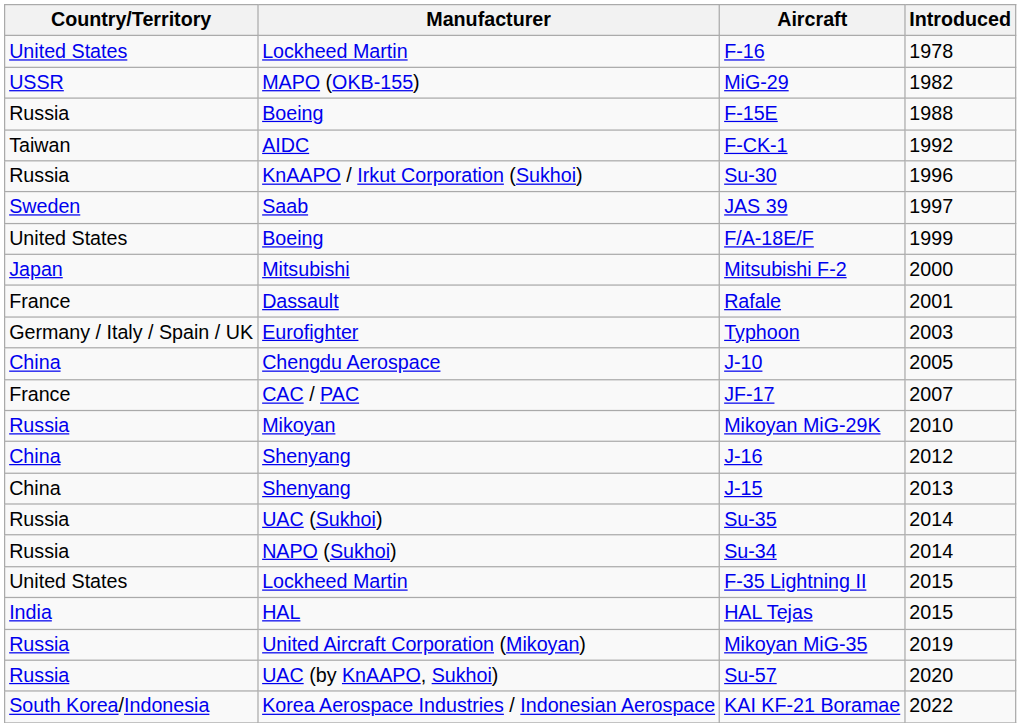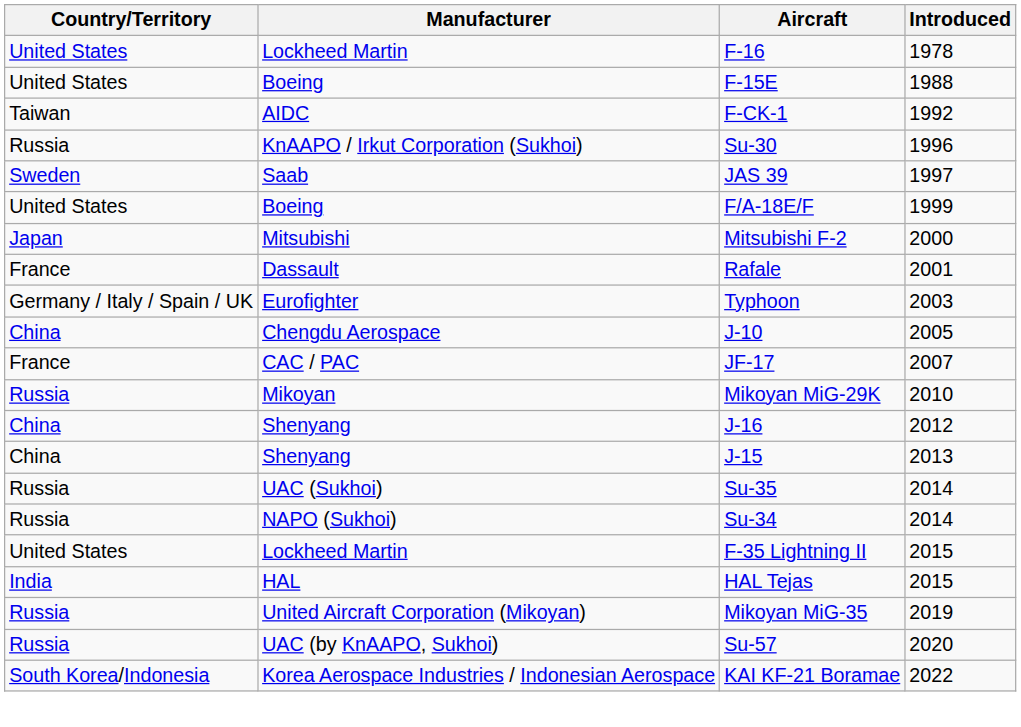 <table class="wikitable sortable">
 <tr>
 <th>Country/Territory</th>
 <th>Manufacturer</th>
 <th>Aircraft</th>
 <th>Introduced</th>
 </tr>
 <tr>
 <td><a href='#'>United States</a></td>
 <td><a href='#'>Lockheed Martin</a></td>
 <td><a href='#'>F-16</a></td>
 <td>1978</td>
 </tr>
 <tr>
-<td><a href='#'>USSR</a></td>
-<td><a href='#'>MAPO</a> (<a href='#'>OKB-155</a>)</td>
-<td><a href='#'>MiG-29</a></td>
-<td>1982</td>
-</tr>
-<tr>
-<td>Russia</td>
+<td>United States</td>
 <td><a href='#'>Boeing</a></td>
 <td><a href='#'>F-15E</a></td>
 <td>1988</td>
 </tr>
 <tr>
 <td>Taiwan</td>
 <td><a href='#'>AIDC</a></td>
 <td><a href='#'>F-CK-1</a></td>
 <td>1992</td>
 </tr>
 <tr>
 <td>Russia</td>
 <td><a href='#'>KnAAPO</a> / <a href='#'>Irkut Corporation</a> (<a href='#'>Sukhoi</a>)</td>
 <td><a href='#'>Su-30</a></td>
 <td>1996</td>
 </tr>
 <tr>
 <td><a href='#'>Sweden</a></td>
 <td><a href='#'>Saab</a></td>
 <td><a href='#'>JAS 39</a></td>
 <td>1997</td>
 </tr>
 <tr>
 <td>United States</td>
 <td><a href='#'>Boeing</a></td>
 <td><a href='#'>F/A-18E/F</a></td>
 <td>1999</td>
 </tr>
 <tr>
 <td><a href='#'>Japan</a></td>
 <td><a href='#'>Mitsubishi</a></td>
 <td><a href='#'>Mitsubishi F-2</a></td>
 <td>2000</td>
 </tr>
 <tr>
 <td>France</td>
 <td><a href='#'>Dassault</a></td>
 <td><a href='#'>Rafale</a></td>
 <td>2001</td>
 </tr>
 <tr>
 <td>Germany / Italy / Spain / UK</td>
 <td><a href='#'>Eurofighter</a></td>
 <td><a href='#'>Typhoon</a></td>
 <td>2003</td>
 </tr>
 <tr>
 <td><a href='#'>China</a></td>
 <td><a href='#'>Chengdu Aerospace</a></td>
 <td><a href='#'>J-10</a></td>
 <td>2005</td>
 </tr>
 <tr>
 <td>France</td>
 <td><a href='#'>CAC</a> / <a href='#'>PAC</a></td>
 <td><a href='#'>JF-17</a></td>
 <td>2007</td>
 </tr>
 <tr>
 <td><a href='#'>Russia</a></td>
 <td><a href='#'>Mikoyan</a></td>
 <td><a href='#'>Mikoyan MiG-29K</a></td>
 <td>2010</td>
 </tr>
 <tr>
 <td><a href='#'>China</a></td>
 <td><a href='#'>Shenyang</a></td>
 <td><a href='#'>J-16</a></td>
 <td>2012</td>
 </tr>
 <tr>
 <td>China</td>
 <td><a href='#'>Shenyang</a></td>
 <td><a href='#'>J-15</a></td>
 <td>2013</td>
 </tr>
 <tr>
 <td>Russia</td>
 <td><a href='#'>UAC</a> (<a href='#'>Sukhoi</a>)</td>
 <td><a href='#'>Su-35</a></td>
 <td>2014</td>
 </tr>
 <tr>
 <td>Russia</td>
 <td><a href='#'>NAPO</a> (<a href='#'>Sukhoi</a>)</td>
 <td><a href='#'>Su-34</a></td>
 <td>2014</td>
 </tr>
 <tr>
 <td>United States</td>
 <td><a href='#'>Lockheed Martin</a></td>
 <td><a href='#'>F-35 Lightning II</a></td>
 <td>2015</td>
 </tr>
 <tr>
 <td><a href='#'>India</a></td>
 <td><a href='#'>HAL</a></td>
 <td><a href='#'>HAL Tejas</a></td>
 <td>2015</td>
 </tr>
 <tr>
 <td><a href='#'>Russia</a></td>
 <td><a href='#'>United Aircraft Corporation</a> (<a href='#'>Mikoyan</a>)</td>
 <td><a href='#'>Mikoyan MiG-35</a></td>
 <td>2019</td>
 </tr>
 <tr>
 <td><a href='#'>Russia</a></td>
 <td><a href='#'>UAC</a> (by <a href='#'>KnAAPO</a>, <a href='#'>Sukhoi</a>)</td>
 <td><a href='#'>Su-57</a></td>
 <td>2020</td>
 </tr>
 <tr>
 <td><a href='#'>South Korea</a>/<a href='#'>Indonesia</a></td>
 <td><a href='#'>Korea Aerospace Industries</a> / <a href='#'>Indonesian Aerospace</a></td>
 <td><a href='#'>KAI KF-21 Boramae</a></td>
 <td>2022</td>
 </tr>
 </table>
